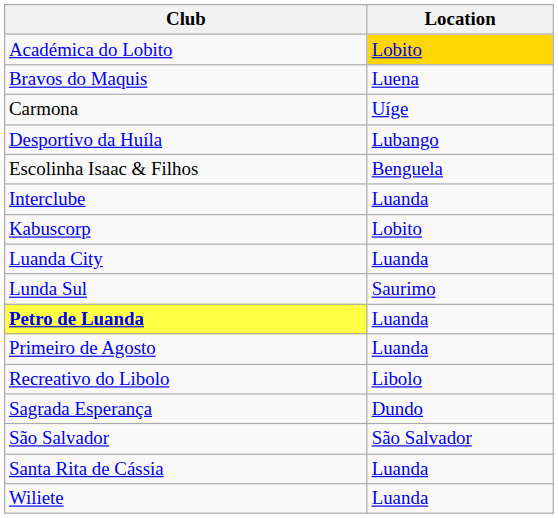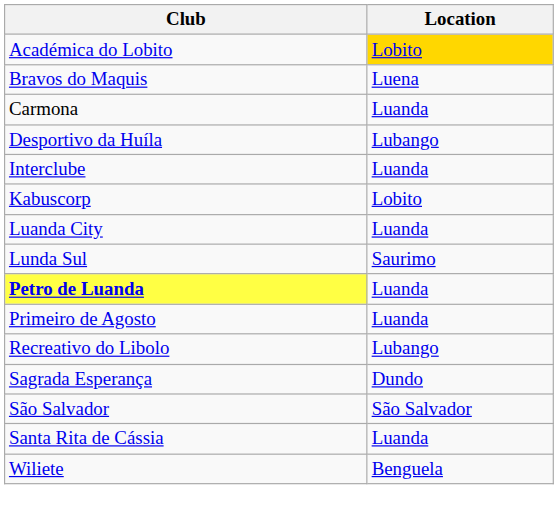 <table class="wikitable sortable">
 <tr>
 <th width="300px" scope="col">Club</th>
 <th width="150px" scope="col">Location</th>
 </tr>
 <tr>
 <td><a href='#'>Académica do Lobito</a></td>
 <td style="background: gold;"><a href='#'>Lobito</a></td>
 </tr>
 <tr>
 <td><a href='#'>Bravos do Maquis</a></td>
 <td><a href='#'>Luena</a></td>
 </tr>
 <tr>
 <td>Carmona</td>
-<td><a href='#'>Uíge</a></td>
+<td><a href='#'>Luanda</a></td>
 </tr>
 <tr>
 <td><a href='#'>Desportivo da Huíla</a></td>
 <td><a href='#'>Lubango</a></td>
-</tr>
-<tr>
-<td>Escolinha Isaac & Filhos</td>
-<td><a href='#'>Benguela</a></td>
 </tr>
 <tr>
 <td><a href='#'>Interclube</a></td>
 <td><a href='#'>Luanda</a></td>
 </tr>
 <tr>
 <td><a href='#'>Kabuscorp</a></td>
 <td><a href='#'>Lobito</a></td>
 </tr>
 <tr>
 <td><a href='#'>Luanda City</a></td>
 <td><a href='#'>Luanda</a></td>
 </tr>
 <tr>
 <td><a href='#'>Lunda Sul</a></td>
 <td><a href='#'>Saurimo</a></td>
 </tr>
 <tr>
 <td bgcolor=#ffff44><strong><a href='#'>Petro de Luanda</a></strong></td>
 <td><a href='#'>Luanda</a></td>
 </tr>
 <tr>
 <td><a href='#'>Primeiro de Agosto</a></td>
 <td><a href='#'>Luanda</a></td>
 </tr>
 <tr>
 <td><a href='#'>Recreativo do Libolo</a></td>
-<td><a href='#'>Libolo</a></td>
+<td><a href='#'>Lubango</a></td>
 </tr>
 <tr>
 <td><a href='#'>Sagrada Esperança</a></td>
 <td><a href='#'>Dundo</a></td>
 </tr>
 <tr>
 <td><a href='#'>São Salvador</a></td>
 <td><a href='#'>São Salvador</a></td>
 </tr>
 <tr>
 <td><a href='#'>Santa Rita de Cássia</a></td>
 <td><a href='#'>Luanda</a></td>
 </tr>
 <tr>
 <td><a href='#'>Wiliete</a></td>
-<td><a href='#'>Luanda</a></td>
+<td><a href='#'>Benguela</a></td>
 </tr>
 </table>
